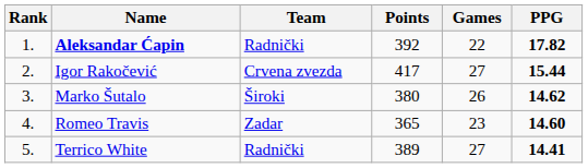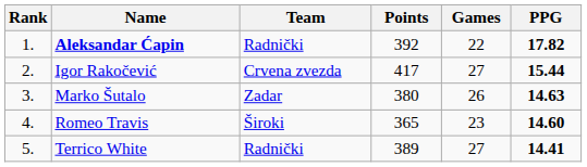 <table class="wikitable" style="text-align: center;">
 <tr>
 <th>Rank</th>
 <th width="175">Name</th>
 <th width="120">Team</th>
 <th width="60">Points</th>
 <th width="60">Games</th>
 <th width="60">PPG</th>
 </tr>
 <tr>
 <td>1.</td>
 <td align="left"> <strong><a href='#'>Aleksandar Ćapin</a></strong></td>
 <td align="left"> <a href='#'>Radnički</a></td>
 <td>392</td>
 <td>22</td>
 <td><strong>17.82</strong></td>
 </tr>
 <tr>
 <td>2.</td>
 <td align="left"> <a href='#'>Igor Rakočević</a></td>
 <td align="left"> <a href='#'>Crvena zvezda</a></td>
 <td>417</td>
 <td>27</td>
 <td><strong>15.44</strong></td>
 </tr>
 <tr>
 <td>3.</td>
 <td align="left"> <a href='#'>Marko Šutalo</a></td>
-<td align="left"> <a href='#'>Široki</a></td>
+<td align="left"> <a href='#'>Zadar</a></td>
 <td>380</td>
 <td>26</td>
-<td><strong>14.62</strong></td>
+<td><strong>14.63</strong></td>
 </tr>
 <tr>
 <td>4.</td>
 <td align="left"> <a href='#'>Romeo Travis</a></td>
-<td align="left"> <a href='#'>Zadar</a></td>
+<td align="left"> <a href='#'>Široki</a></td>
 <td>365</td>
 <td>23</td>
 <td><strong>14.60</strong></td>
 </tr>
 <tr>
 <td>5.</td>
 <td align="left"> <a href='#'>Terrico White</a></td>
 <td align="left"> <a href='#'>Radnički</a></td>
 <td>389</td>
 <td>27</td>
 <td><strong>14.41</strong></td>
 </tr>
 </table>
